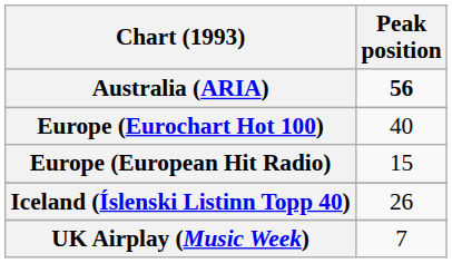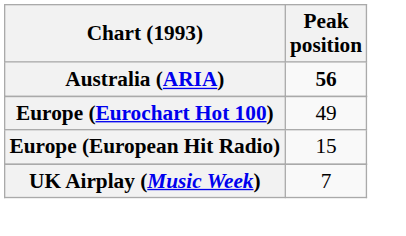 <table class="wikitable sortable plainrowheaders" style="text-align:center">
 <tr>
 <th>Chart (1993)</th>
 <th>Peak<br>position</th>
 </tr>
 <tr>
 <th scope="row">Australia (<a href='#'>ARIA</a>)</th>
 <td><strong>56</strong></td>
 </tr>
 <tr>
 </tr>
 <tr>
 <th scope="row">Europe (<a href='#'>Eurochart Hot 100</a>)</th>
-<td>40</td>
+<td>49</td>
 </tr>
 <tr>
 <th scope="row">Europe (European Hit Radio)</th>
 <td>15</td>
 </tr>
 <tr>
 </tr>
 <tr>
-<th scope="row">Iceland (<a href='#'>Íslenski Listinn Topp 40</a>)</th>
-<td>26</td>
-</tr>
-<tr>
 </tr>
 <tr>
 <th scope="row">UK Airplay (<em><a href='#'>Music Week</a></em>)</th>
 <td>7</td>
 </tr>
 </table>
